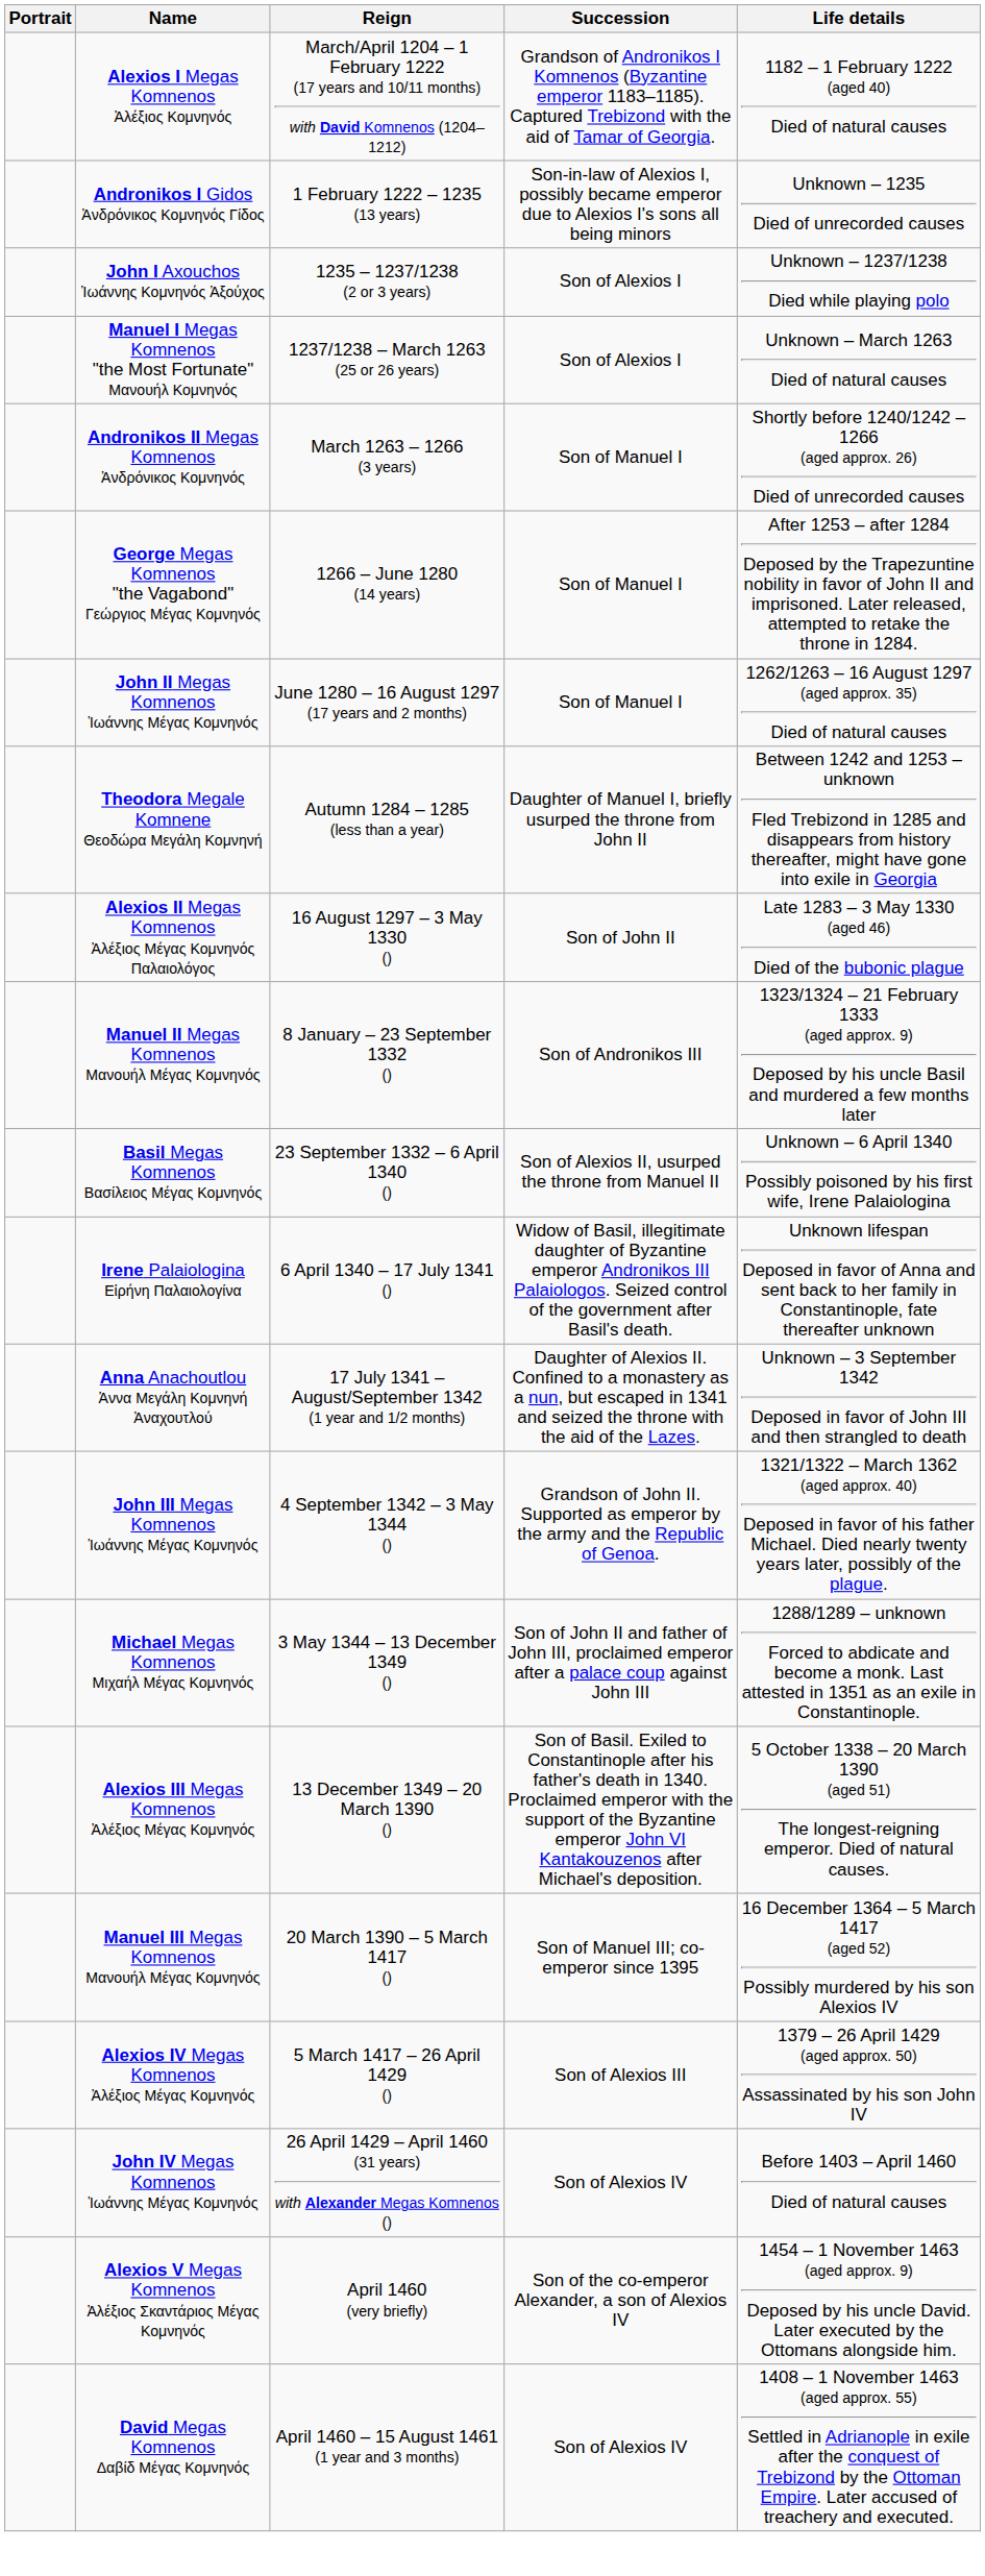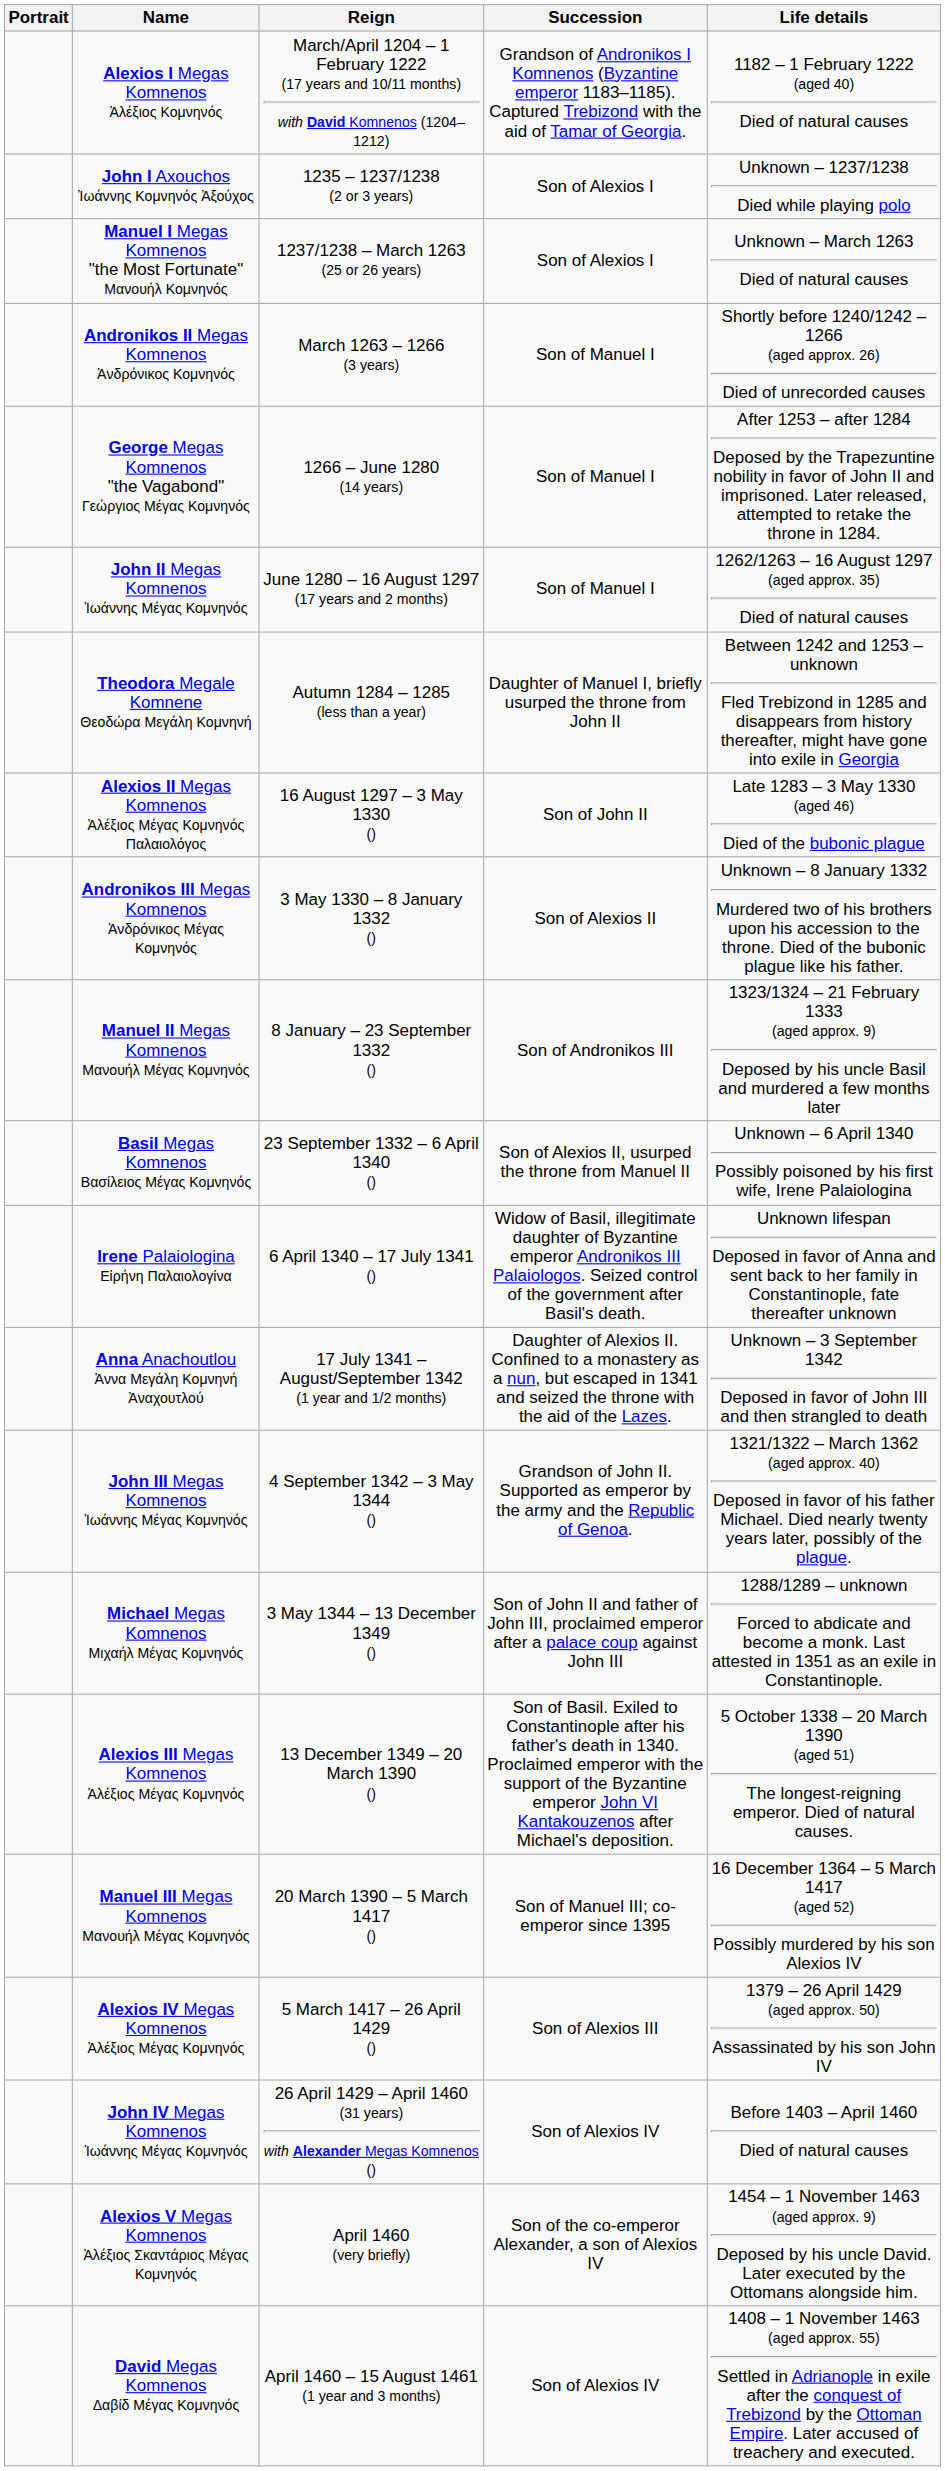 <table class="wikitable" style="width:100%; text-align:center;">
 <tr>
 <th width="7%">Portrait</th>
 <th width="20%">Name</th>
 <th width="24%">Reign</th>
 <th width="24%">Succession</th>
 <th width="25%">Life details</th>
 </tr>
 <tr>
 <td></td>
 <td><a href='#'><strong>Alexios I</strong> Megas Komnenos</a><br><small>Ἀλέξιος Κομνηνός</small></td>
 <td>March/April 1204 – 1 February 1222<br><small>(17 years and 10/11 months)</small><hr><small><em>with</em> <a href='#'><strong>David</strong> Komnenos</a> (1204–1212)</small></td>
 <td>Grandson of <a href='#'>Andronikos I Komnenos</a> (<a href='#'>Byzantine emperor</a> 1183–1185). Captured <a href='#'>Trebizond</a> with the aid of <a href='#'>Tamar of Georgia</a>.</td>
 <td> 1182 – 1 February 1222<br><small>(aged 40)</small><hr>Died of natural causes</td>
-</tr>
-<tr>
-<td></td>
-<td><a href='#'><strong>Andronikos I</strong> Gidos</a><br><small>Ἀνδρόνικος Κομνηνός Γίδος</small></td>
-<td>1 February 1222 – 1235<br><small>(13 years)</small></td>
-<td>Son-in-law of Alexios I, possibly became emperor due to Alexios I's sons all being minors</td>
-<td>Unknown – 1235<hr>Died of unrecorded causes</td>
 </tr>
 <tr>
 <td></td>
 <td><a href='#'><strong>John I</strong> Axouchos</a><br><small>Ἰωάννης Κομνηνός Ἀξούχος</small></td>
 <td>1235 – 1237/1238<br><small>(2 or 3 years)</small></td>
 <td>Son of Alexios I</td>
 <td>Unknown – 1237/1238<hr>Died while playing <a href='#'>polo</a></td>
 </tr>
 <tr>
 <td></td>
 <td><a href='#'><strong>Manuel I</strong> Megas Komnenos</a><br>"the Most Fortunate"<br><small>Μανουήλ Κομνηνός</small></td>
 <td>1237/1238 – March 1263<br><small>(25 or 26 years)</small></td>
 <td>Son of Alexios I</td>
 <td>Unknown – March 1263<hr>Died of natural causes</td>
 </tr>
 <tr>
 <td></td>
 <td><a href='#'><strong>Andronikos II</strong> Megas Komnenos</a><br><small>Ἀνδρόνικος Κομνηνός</small></td>
 <td>March 1263 – 1266<br><small>(3 years)</small></td>
 <td>Son of Manuel I</td>
 <td>Shortly before 1240/1242 – 1266<br><small>(aged approx. 26)</small><hr>Died of unrecorded causes</td>
 </tr>
 <tr>
 <td></td>
 <td><a href='#'><strong>George</strong> Megas Komnenos</a><br>"the Vagabond"<br><small>Γεώργιος Μέγας Κομνηνός</small></td>
 <td>1266 – June 1280<br><small>(14 years)</small></td>
 <td>Son of Manuel I</td>
 <td>After 1253 – after 1284<hr>Deposed by the Trapezuntine nobility in favor of John II and imprisoned. Later released, attempted to retake the throne in 1284.</td>
 </tr>
 <tr>
 <td></td>
 <td><a href='#'><strong>John II</strong> Megas Komnenos</a><br><small>Ἰωάννης Μέγας Κομνηνός</small></td>
 <td>June 1280 – 16 August 1297<br><small>(17 years and 2 months)</small></td>
 <td>Son of Manuel I</td>
 <td> 1262/1263 – 16 August 1297<br><small>(aged approx. 35)</small><hr>Died of natural causes</td>
 </tr>
 <tr>
 <td></td>
 <td><a href='#'><strong>Theodora</strong> Megale Komnene</a><br><small>Θεοδώρα Μεγάλη Κομνηνή</small></td>
 <td>Autumn 1284 – 1285<br><small>(less than a year)</small></td>
 <td>Daughter of Manuel I, briefly usurped the throne from John II</td>
 <td>Between 1242 and 1253 – unknown<hr>Fled Trebizond in 1285 and disappears from history thereafter, might have gone into exile in <a href='#'>Georgia</a></td>
 </tr>
 <tr>
 <td></td>
 <td><a href='#'><strong>Alexios II</strong> Megas Komnenos</a><br><small>Ἀλέξιος Μέγας Κομνηνός Παλαιολόγος</small></td>
 <td>16 August 1297 – 3 May 1330<br><small>()</small></td>
 <td>Son of John II</td>
 <td>Late 1283 – 3 May 1330<br><small>(aged 46)</small><hr>Died of the <a href='#'>bubonic plague</a></td>
+</tr>
+<tr>
+<td></td>
+<td><a href='#'><strong>Andronikos III</strong> Megas Komnenos</a><br><small>Ἀνδρόνικος Μέγας Κομνηνός</small></td>
+<td>3 May 1330 – 8 January 1332<br><small>()</small></td>
+<td>Son of Alexios II</td>
+<td>Unknown – 8 January 1332<hr>Murdered two of his brothers upon his accession to the throne. Died of the bubonic plague like his father.</td>
 </tr>
 <tr>
 <td></td>
 <td><a href='#'><strong>Manuel II</strong> Megas Komnenos</a><br><small>Μανουήλ Μέγας Κομνηνός</small></td>
 <td>8 January – 23 September 1332<br><small>()</small></td>
 <td>Son of Andronikos III</td>
 <td>1323/1324 – 21 February 1333<br><small>(aged approx. 9)</small><hr>Deposed by his uncle Basil and murdered a few months later</td>
 </tr>
 <tr>
 <td></td>
 <td><a href='#'><strong>Basil</strong> Megas Komnenos</a><br><small>Βασίλειος Μέγας Κομνηνός</small></td>
 <td>23 September 1332 – 6 April 1340<br><small>()</small></td>
 <td>Son of Alexios II, usurped the throne from Manuel II</td>
 <td>Unknown – 6 April 1340<hr>Possibly poisoned by his first wife, Irene Palaiologina</td>
 </tr>
 <tr>
 <td></td>
 <td><a href='#'><strong>Irene</strong> Palaiologina</a><br><small>Εἰρήνη Παλαιολογίνα</small></td>
 <td>6 April 1340 – 17 July 1341<br><small>()</small></td>
 <td>Widow of Basil, illegitimate daughter of Byzantine emperor <a href='#'>Andronikos III Palaiologos</a>. Seized control of the government after Basil's death.</td>
 <td>Unknown lifespan<hr>Deposed in favor of Anna and sent back to her family in Constantinople, fate thereafter unknown</td>
 </tr>
 <tr>
 <td></td>
 <td><a href='#'><strong>Anna</strong> Anachoutlou</a><br><small>Ἀννα Μεγάλη Κομνηνή Ἀναχουτλού</small></td>
 <td>17 July 1341 – August/September 1342<br><small>(1 year and 1/2 months)</small></td>
 <td>Daughter of Alexios II. Confined to a monastery as a <a href='#'>nun</a>, but escaped in 1341 and seized the throne with the aid of the <a href='#'>Lazes</a>.</td>
 <td>Unknown – 3 September 1342<hr>Deposed in favor of John III and then strangled to death</td>
 </tr>
 <tr>
 <td></td>
 <td><a href='#'><strong>John III</strong> Megas Komnenos</a><br><small>Ἰωάννης Μέγας Κομνηνός</small></td>
 <td>4 September 1342 – 3 May 1344<br><small>()</small></td>
 <td>Grandson of John II. Supported as emperor by the army and the <a href='#'>Republic of Genoa</a>.</td>
 <td>1321/1322 – March 1362<br><small>(aged approx. 40)</small><hr>Deposed in favor of his father Michael. Died nearly twenty years later, possibly of the <a href='#'>plague</a>.</td>
 </tr>
 <tr>
 <td></td>
 <td><a href='#'><strong>Michael</strong> Megas Komnenos</a><br><small>Μιχαήλ Μέγας Κομνηνός</small></td>
 <td>3 May 1344 – 13 December 1349<br><small>()</small></td>
 <td>Son of John II and father of John III, proclaimed emperor after a <a href='#'>palace coup</a> against John III</td>
 <td>1288/1289 – unknown<hr>Forced to abdicate and become a monk. Last attested in 1351 as an exile in Constantinople.</td>
 </tr>
 <tr>
 <td></td>
 <td><a href='#'><strong>Alexios III</strong> Megas Komnenos</a><br><small>Ἀλέξιος Μέγας Κομνηνός</small></td>
 <td>13 December 1349 – 20 March 1390<br><small>()</small></td>
 <td>Son of Basil. Exiled to Constantinople after his father's death in 1340. Proclaimed emperor with the support of the Byzantine emperor <a href='#'>John VI Kantakouzenos</a> after Michael's deposition.</td>
 <td>5 October 1338 – 20 March 1390<br><small>(aged 51)</small><hr>The longest-reigning emperor. Died of natural causes.</td>
 </tr>
 <tr>
 <td></td>
 <td><a href='#'><strong>Manuel III</strong> Megas Komnenos</a><br><small>Μανουήλ Μέγας Κομνηνός</small></td>
 <td>20 March 1390 – 5 March 1417<br><small>()</small></td>
 <td>Son of Manuel III; co-emperor since 1395</td>
 <td>16 December 1364 – 5 March 1417<br><small>(aged 52)</small><hr>Possibly murdered by his son Alexios IV</td>
 </tr>
 <tr>
 <td></td>
 <td><a href='#'><strong>Alexios IV</strong> Megas Komnenos</a><br><small>Ἀλέξιος Μέγας Κομνηνός</small></td>
 <td>5 March 1417 – 26 April 1429<br><small>()</small></td>
 <td>Son of Alexios III</td>
 <td> 1379 – 26 April 1429<br><small>(aged approx. 50)</small><hr>Assassinated by his son John IV</td>
 </tr>
 <tr>
 <td></td>
 <td><a href='#'><strong>John IV</strong> Megas Komnenos</a><br><small>Ἰωάννης Μέγας Κομνηνός</small></td>
 <td>26 April 1429 – April 1460<br><small>(31 years)</small><hr><small><em>with</em> <a href='#'><strong>Alexander</strong> Megas Komnenos</a> ()</small></td>
 <td>Son of Alexios IV</td>
 <td>Before 1403 – April 1460<hr>Died of natural causes</td>
 </tr>
 <tr>
 <td></td>
 <td><a href='#'><strong>Alexios V</strong> Megas Komnenos</a><br><small>Ἀλέξιος Σκαντάριος Μέγας Κομνηνός</small></td>
 <td>April 1460<br><small>(very briefly)</small></td>
 <td>Son of the co-emperor Alexander, a son of Alexios IV</td>
 <td>1454 – 1 November 1463<br><small>(aged approx. 9)</small><hr>Deposed by his uncle David. Later executed by the Ottomans alongside him.</td>
 </tr>
 <tr>
 <td></td>
 <td><a href='#'><strong>David</strong> Megas Komnenos</a><br><small>Δαβίδ Μέγας Κομνηνός</small></td>
 <td>April 1460 – 15 August 1461<br><small>(1 year and 3 months)</small></td>
 <td>Son of Alexios IV</td>
 <td> 1408 – 1 November 1463<br><small>(aged approx. 55)</small><hr>Settled in <a href='#'>Adrianople</a> in exile after the <a href='#'>conquest of Trebizond</a> by the <a href='#'>Ottoman Empire</a>. Later accused of treachery and executed.</td>
 </tr>
 </table>
